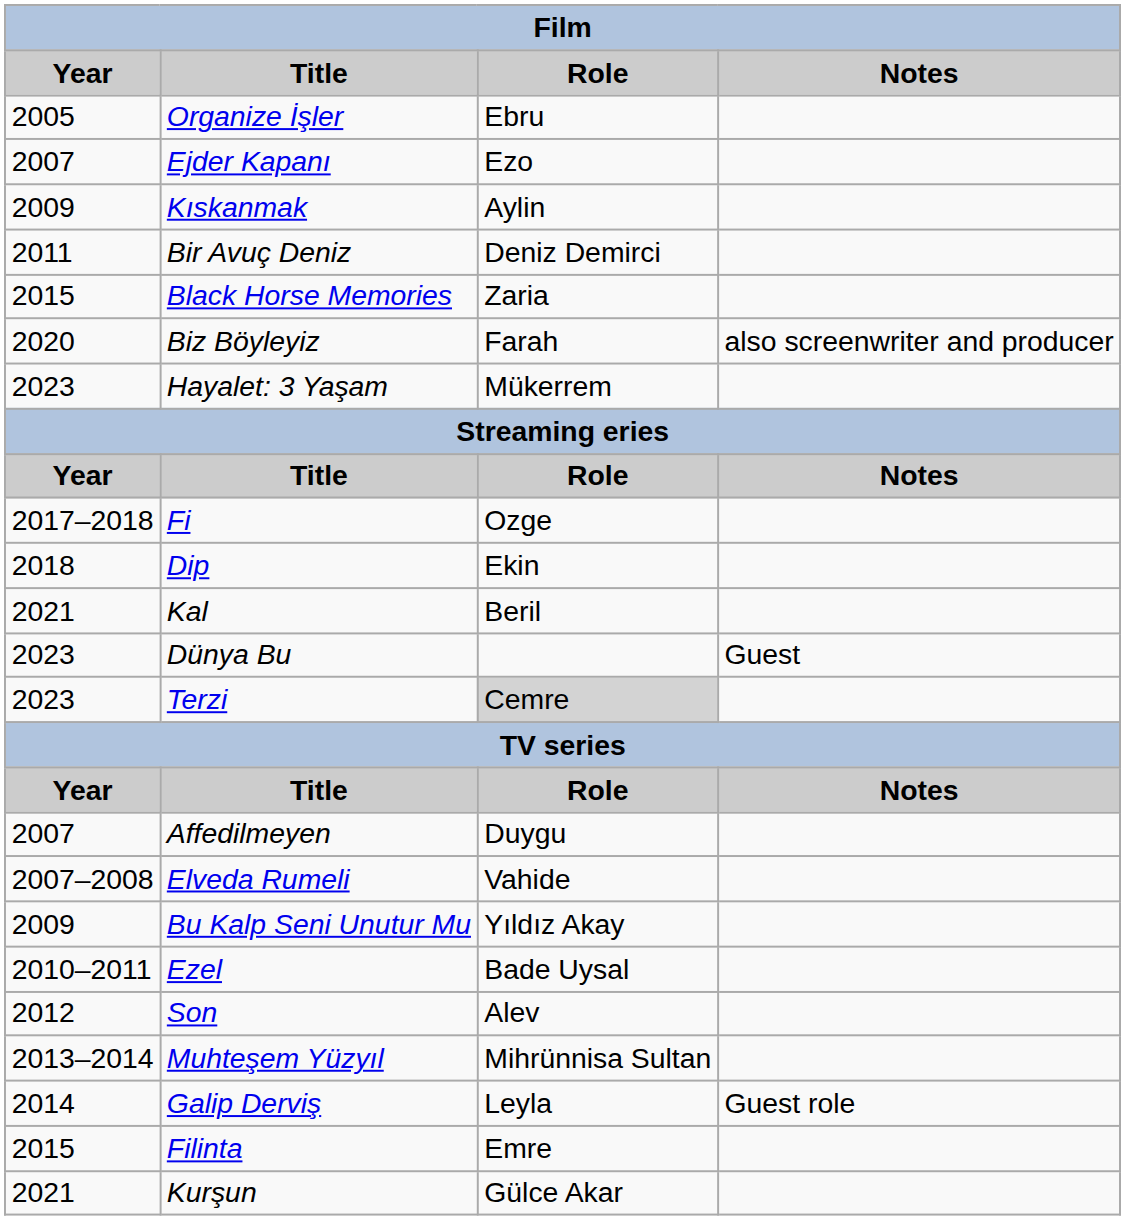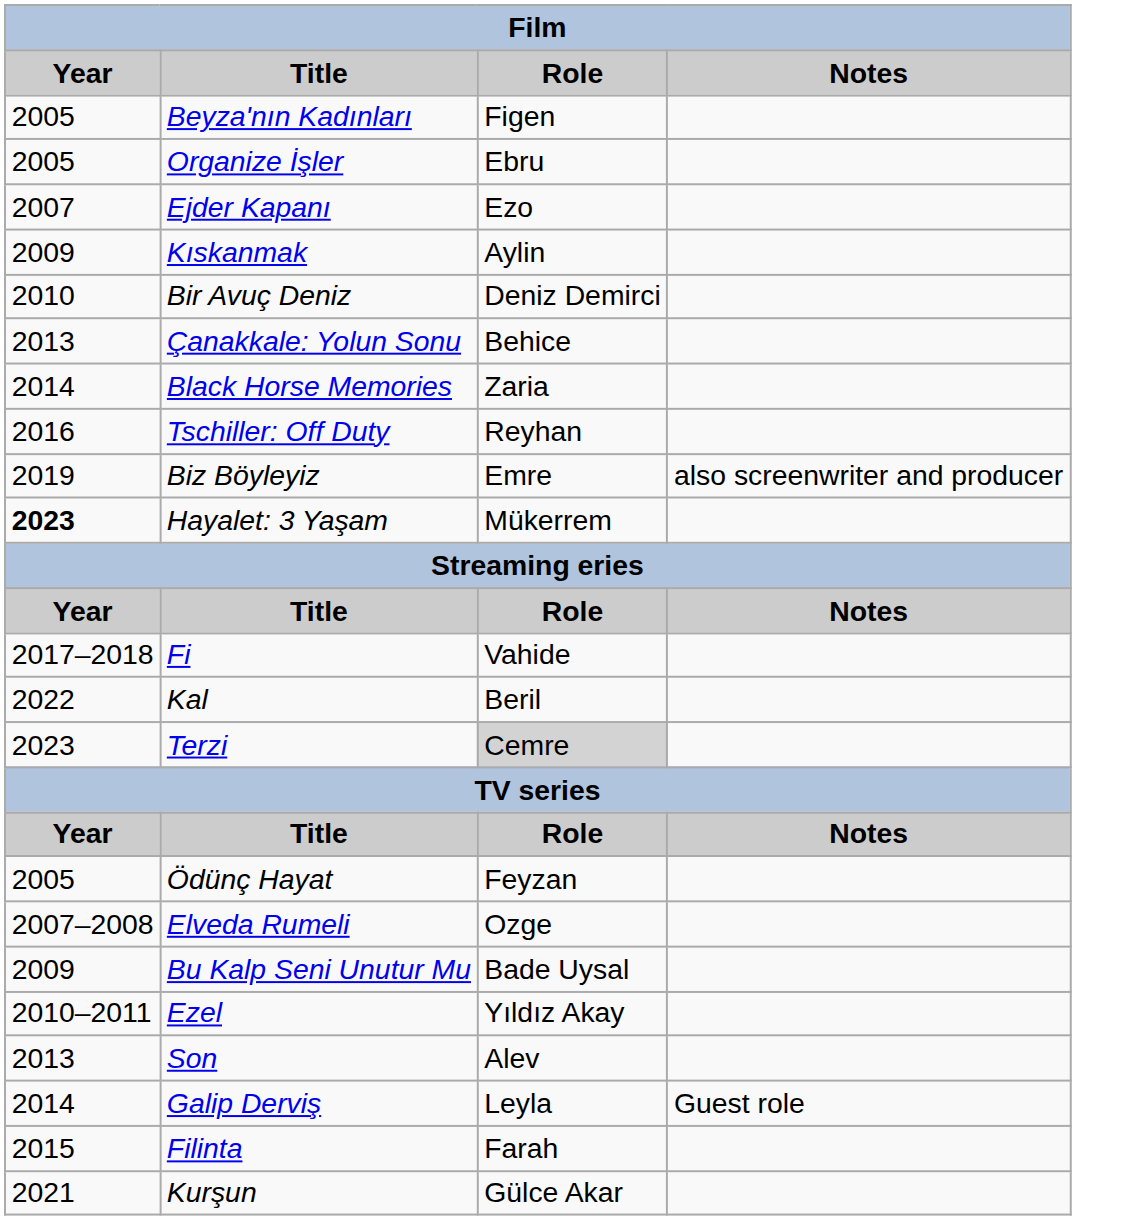 <table class="wikitable" style="font-size:90%">
 <tr>
 <th colspan="4" style="background:LightSteelBlue">Film</th>
 </tr>
 <tr>
 <th style="background:#CCCCCC">Year</th>
 <th style="background:#CCCCCC">Title</th>
 <th style="background:#CCCCCC">Role</th>
 <th style="background:#CCCCCC">Notes</th>
+</tr>
+<tr>
+<td>2005</td>
+<td><em><a href='#'>Beyza'nın Kadınları</a></em></td>
+<td>Figen</td>
+<td></td>
 </tr>
 <tr>
 <td>2005</td>
 <td><em><a href='#'>Organize İşler</a></em></td>
 <td>Ebru</td>
 <td></td>
 </tr>
 <tr>
 <td>2007</td>
 <td><em><a href='#'>Ejder Kapanı</a></em></td>
 <td>Ezo</td>
 <td></td>
 </tr>
 <tr>
 <td>2009</td>
 <td><em><a href='#'>Kıskanmak</a></em></td>
 <td>Aylin</td>
 <td></td>
 </tr>
 <tr>
-<td>2011</td>
+<td>2010</td>
 <td><em>Bir Avuç Deniz</em></td>
 <td>Deniz Demirci</td>
 <td></td>
 </tr>
 <tr>
-<td>2015</td>
+<td>2013</td>
+<td><em><a href='#'>Çanakkale: Yolun Sonu</a></em></td>
+<td>Behice</td>
+<td></td>
+</tr>
+<tr>
+<td>2014</td>
 <td><em><a href='#'>Black Horse Memories</a></em></td>
 <td>Zaria</td>
 <td></td>
 </tr>
 <tr>
-<td>2020</td>
+<td>2016</td>
+<td><em><a href='#'>Tschiller: Off Duty</a></em></td>
+<td>Reyhan</td>
+<td></td>
+</tr>
+<tr>
+<td>2019</td>
 <td><em>Biz Böyleyiz</em></td>
-<td>Farah</td>
+<td>Emre</td>
 <td>also screenwriter and producer</td>
 </tr>
 <tr>
-<td>2023</td>
+<td><strong>2023</strong></td>
 <td><em>Hayalet: 3 Yaşam</em></td>
 <td>Mükerrem</td>
 <td></td>
 </tr>
 <tr>
 <th colspan="4" style="background:LightSteelBlue">Streaming eries</th>
 </tr>
 <tr>
 <th style="background:#CCCCCC">Year</th>
 <th style="background:#CCCCCC">Title</th>
 <th style="background:#CCCCCC">Role</th>
 <th style="background:#CCCCCC">Notes</th>
 </tr>
 <tr>
 <td>2017–2018</td>
 <td><a href='#'><em>Fi</em></a></td>
-<td>Ozge</td>
+<td>Vahide</td>
 <td></td>
 </tr>
 <tr>
-<td>2018</td>
-<td><em><a href='#'>Dip</a></em></td>
-<td>Ekin</td>
-<td></td>
-</tr>
-<tr>
-<td>2021</td>
+<td>2022</td>
 <td><em>Kal</em></td>
 <td>Beril</td>
 <td></td>
-</tr>
-<tr>
-<td>2023</td>
-<td><em>Dünya Bu</em></td>
-<td></td>
-<td>Guest</td>
 </tr>
 <tr>
 <td>2023</td>
 <td><em><a href='#'>Terzi</a></em></td>
 <td style="background: lightgrey;">Cemre</td>
 <td></td>
 </tr>
 <tr>
 <th colspan=4 style="background:LightSteelBlue">TV series</th>
 </tr>
 <tr>
 <th style="background:#CCCCCC">Year</th>
 <th style="background:#CCCCCC">Title</th>
 <th style="background:#CCCCCC">Role</th>
 <th style="background:#CCCCCC">Notes</th>
 </tr>
 <tr>
-<td>2007</td>
-<td><em>Affedilmeyen</em></td>
-<td>Duygu</td>
+<td>2005</td>
+<td><em>Ödünç Hayat</em></td>
+<td>Feyzan</td>
 <td></td>
 </tr>
 <tr>
 <td>2007–2008</td>
 <td><em><a href='#'>Elveda Rumeli</a></em></td>
-<td>Vahide</td>
+<td>Ozge</td>
 <td></td>
 </tr>
 <tr>
 <td>2009</td>
 <td><em><a href='#'>Bu Kalp Seni Unutur Mu</a></em></td>
-<td>Yıldız Akay</td>
+<td>Bade Uysal</td>
 <td></td>
 </tr>
 <tr>
 <td>2010–2011</td>
 <td><em><a href='#'>Ezel</a></em></td>
-<td>Bade Uysal</td>
+<td>Yıldız Akay</td>
 <td></td>
 </tr>
 <tr>
-<td>2012</td>
+<td>2013</td>
 <td><em><a href='#'>Son</a></em></td>
 <td>Alev</td>
-<td></td>
-</tr>
-<tr>
-<td>2013–2014</td>
-<td><em><a href='#'>Muhteşem Yüzyıl</a></em></td>
-<td>Mihrünnisa Sultan</td>
 <td></td>
 </tr>
 <tr>
 <td>2014</td>
 <td><em><a href='#'>Galip Derviş</a></em></td>
 <td>Leyla</td>
 <td>Guest role</td>
 </tr>
 <tr>
 <td>2015</td>
 <td><em><a href='#'>Filinta</a></em></td>
-<td>Emre</td>
+<td>Farah</td>
 <td></td>
 </tr>
 <tr>
 <td>2021</td>
 <td><em>Kurşun</em></td>
 <td>Gülce Akar</td>
 <td></td>
 </tr>
 </table>
